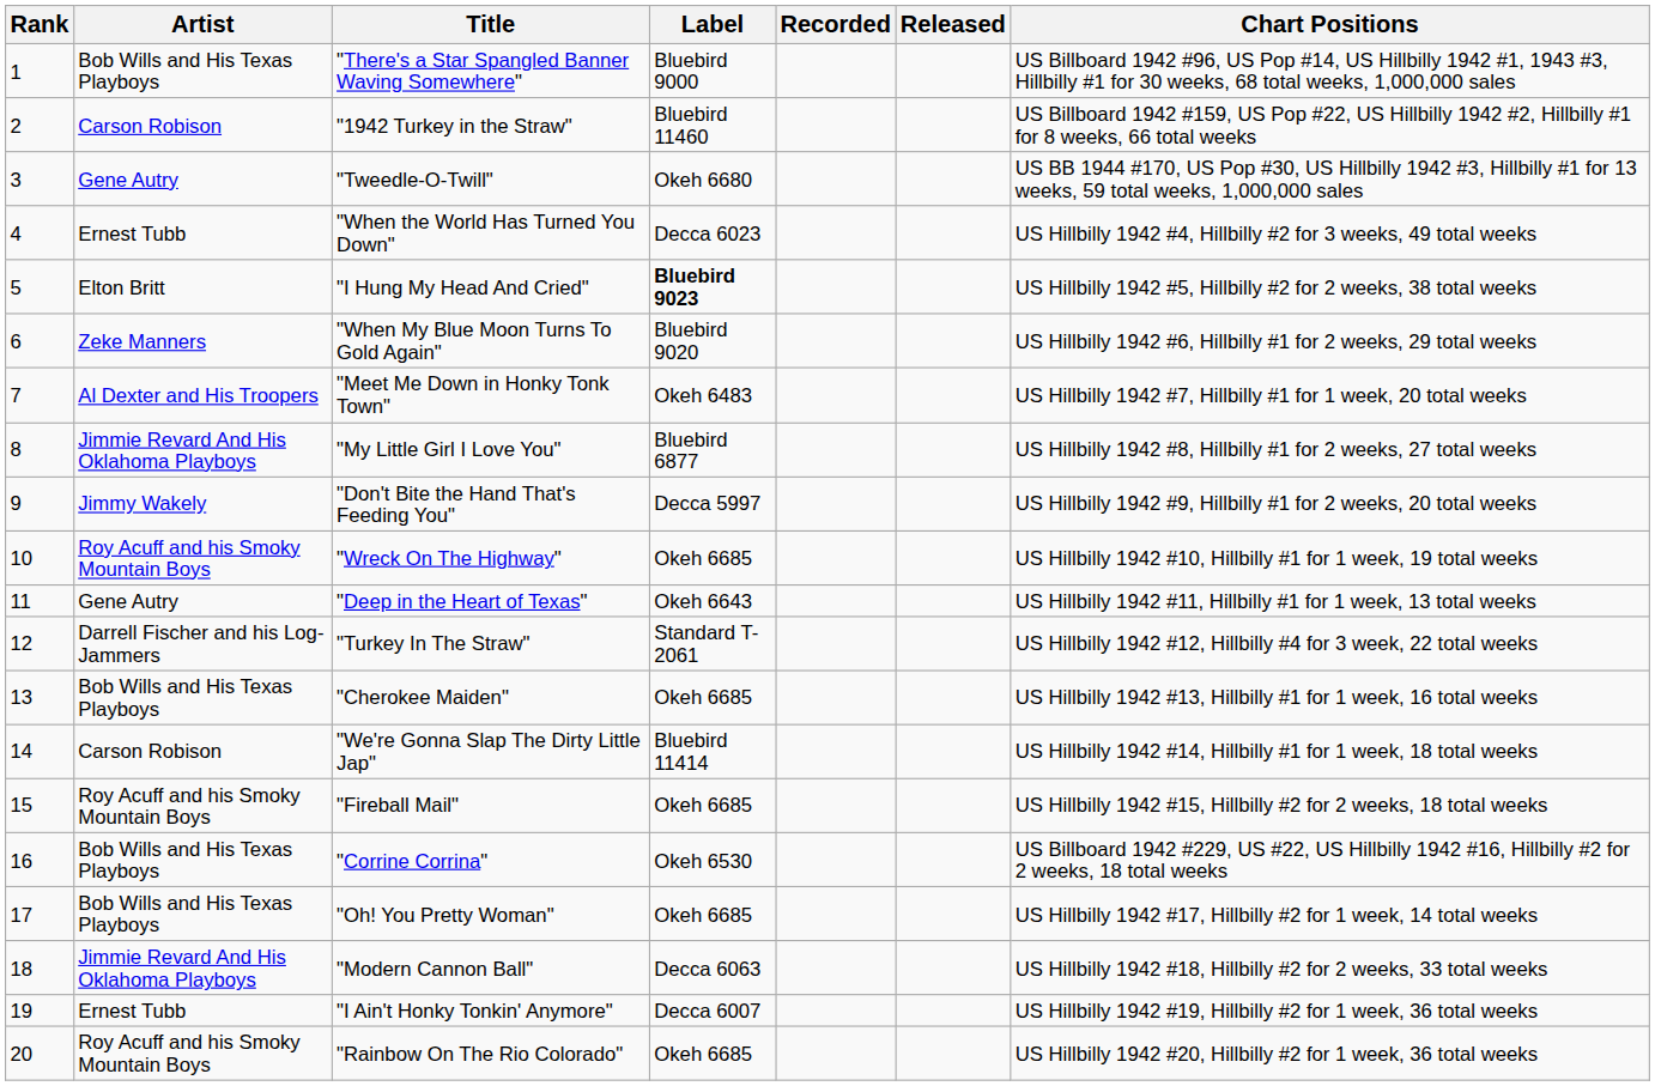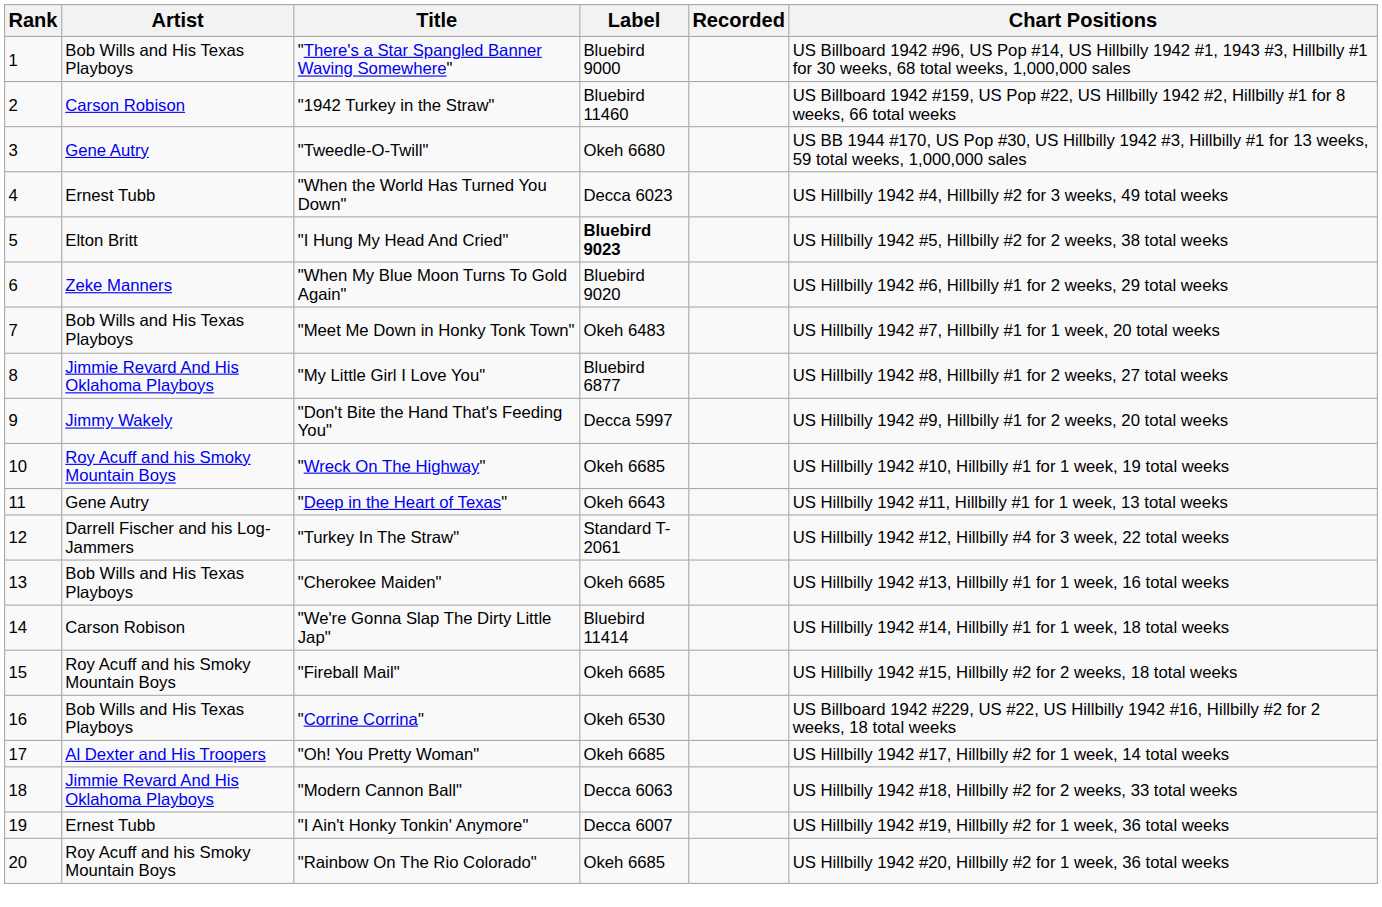 <table class="wikitable" style="font-size:95%;">
 <tr>
 <th><big>Rank</big></th>
 <th><big>Artist</big></th>
 <th><big>Title</big></th>
 <th><big>Label</big></th>
 <th><big>Recorded</big></th>
-<th><big>Released</big></th>
 <th><big>Chart Positions</big></th>
 </tr>
 <tr>
 <td>1</td>
 <td>Bob Wills and His Texas Playboys</td>
 <td>"<a href='#'>There's a Star Spangled Banner Waving Somewhere</a>"</td>
 <td>Bluebird 9000</td>
-<td></td>
 <td></td>
 <td>US Billboard 1942 #96, US Pop #14, US Hillbilly 1942 #1, 1943 #3, Hillbilly #1 for 30 weeks, 68 total weeks, 1,000,000 sales</td>
 </tr>
 <tr>
 <td>2</td>
 <td><a href='#'>Carson Robison</a></td>
 <td>"1942 Turkey in the Straw"</td>
 <td>Bluebird 11460</td>
 <td></td>
-<td></td>
 <td>US Billboard 1942 #159, US Pop #22, US Hillbilly 1942 #2, Hillbilly #1 for 8 weeks, 66 total weeks</td>
 </tr>
 <tr>
 <td>3</td>
 <td><a href='#'>Gene Autry</a></td>
 <td>"Tweedle-O-Twill"</td>
 <td>Okeh 6680</td>
-<td></td>
 <td></td>
 <td>US BB 1944 #170, US Pop #30, US Hillbilly 1942 #3, Hillbilly #1 for 13 weeks, 59 total weeks, 1,000,000 sales</td>
 </tr>
 <tr>
 <td>4</td>
 <td>Ernest Tubb</td>
 <td>"When the World Has Turned You Down"</td>
 <td>Decca 6023</td>
 <td></td>
-<td></td>
 <td>US Hillbilly 1942 #4, Hillbilly #2 for 3 weeks, 49 total weeks</td>
 </tr>
 <tr>
 <td>5</td>
 <td>Elton Britt</td>
 <td>"I Hung My Head And Cried"</td>
 <td><strong>Bluebird 9023</strong></td>
-<td></td>
 <td></td>
 <td>US Hillbilly 1942 #5, Hillbilly #2 for 2 weeks, 38 total weeks</td>
 </tr>
 <tr>
 <td>6</td>
 <td><a href='#'>Zeke Manners</a></td>
 <td>"When My Blue Moon Turns To Gold Again"</td>
 <td>Bluebird 9020</td>
 <td></td>
-<td></td>
 <td>US Hillbilly 1942 #6, Hillbilly #1 for 2 weeks, 29 total weeks</td>
 </tr>
 <tr>
 <td>7</td>
-<td><a href='#'>Al Dexter and His Troopers</a></td>
+<td>Bob Wills and His Texas Playboys</td>
 <td>"Meet Me Down in Honky Tonk Town"</td>
 <td>Okeh 6483</td>
-<td></td>
 <td></td>
 <td>US Hillbilly 1942 #7, Hillbilly #1 for 1 week, 20 total weeks</td>
 </tr>
 <tr>
 <td>8</td>
 <td><a href='#'>Jimmie Revard And His Oklahoma Playboys</a></td>
 <td>"My Little Girl I Love You"</td>
 <td>Bluebird 6877</td>
 <td></td>
-<td></td>
 <td>US Hillbilly 1942 #8, Hillbilly #1 for 2 weeks, 27 total weeks</td>
 </tr>
 <tr>
 <td>9</td>
 <td><a href='#'>Jimmy Wakely</a></td>
 <td>"Don't Bite the Hand That's Feeding You"</td>
 <td>Decca 5997</td>
-<td></td>
 <td></td>
 <td>US Hillbilly 1942 #9, Hillbilly #1 for 2 weeks, 20 total weeks</td>
 </tr>
 <tr>
 <td>10</td>
 <td><a href='#'>Roy Acuff and his Smoky Mountain Boys</a></td>
 <td>"<a href='#'>Wreck On The Highway</a>"</td>
 <td>Okeh 6685</td>
 <td></td>
-<td></td>
 <td>US Hillbilly 1942 #10, Hillbilly #1 for 1 week, 19 total weeks</td>
 </tr>
 <tr>
 <td>11</td>
 <td>Gene Autry</td>
 <td>"<a href='#'>Deep in the Heart of Texas</a>"</td>
 <td>Okeh 6643</td>
-<td></td>
 <td></td>
 <td>US Hillbilly 1942 #11, Hillbilly #1 for 1 week, 13 total weeks</td>
 </tr>
 <tr>
 <td>12</td>
 <td>Darrell Fischer and his Log-Jammers</td>
 <td>"Turkey In The Straw"</td>
 <td>Standard T-2061</td>
 <td></td>
-<td></td>
 <td>US Hillbilly 1942 #12, Hillbilly #4 for 3 week, 22 total weeks</td>
 </tr>
 <tr>
 <td>13</td>
 <td>Bob Wills and His Texas Playboys</td>
 <td>"Cherokee Maiden"</td>
 <td>Okeh 6685</td>
-<td></td>
 <td></td>
 <td>US Hillbilly 1942 #13, Hillbilly #1 for 1 week, 16 total weeks</td>
 </tr>
 <tr>
 <td>14</td>
 <td>Carson Robison</td>
 <td>"We're Gonna Slap The Dirty Little Jap"</td>
 <td>Bluebird 11414</td>
 <td></td>
-<td></td>
 <td>US Hillbilly 1942 #14, Hillbilly #1 for 1 week, 18 total weeks</td>
 </tr>
 <tr>
 <td>15</td>
 <td>Roy Acuff and his Smoky Mountain Boys</td>
 <td>"Fireball Mail"</td>
 <td>Okeh 6685</td>
-<td></td>
 <td></td>
 <td>US Hillbilly 1942 #15, Hillbilly #2 for 2 weeks, 18 total weeks</td>
 </tr>
 <tr>
 <td>16</td>
 <td>Bob Wills and His Texas Playboys</td>
 <td>"<a href='#'>Corrine Corrina</a>"</td>
 <td>Okeh 6530</td>
 <td></td>
-<td></td>
 <td>US Billboard 1942 #229, US #22, US Hillbilly 1942 #16, Hillbilly #2 for 2 weeks, 18 total weeks</td>
 </tr>
 <tr>
 <td>17</td>
-<td>Bob Wills and His Texas Playboys</td>
+<td><a href='#'>Al Dexter and His Troopers</a></td>
 <td>"Oh! You Pretty Woman"</td>
 <td>Okeh 6685</td>
-<td></td>
 <td></td>
 <td>US Hillbilly 1942 #17, Hillbilly #2 for 1 week, 14 total weeks</td>
 </tr>
 <tr>
 <td>18</td>
 <td><a href='#'>Jimmie Revard And His Oklahoma Playboys</a></td>
 <td>"Modern Cannon Ball"</td>
 <td>Decca 6063</td>
 <td></td>
-<td></td>
 <td>US Hillbilly 1942 #18, Hillbilly #2 for 2 weeks, 33 total weeks</td>
 </tr>
 <tr>
 <td>19</td>
 <td>Ernest Tubb</td>
 <td>"I Ain't Honky Tonkin' Anymore"</td>
 <td>Decca 6007</td>
-<td></td>
 <td></td>
 <td>US Hillbilly 1942 #19, Hillbilly #2 for 1 week, 36 total weeks</td>
 </tr>
 <tr>
 <td>20</td>
 <td>Roy Acuff and his Smoky Mountain Boys</td>
 <td>"Rainbow On The Rio Colorado"</td>
 <td>Okeh 6685</td>
 <td></td>
-<td></td>
 <td>US Hillbilly 1942 #20, Hillbilly #2 for 1 week, 36 total weeks</td>
 </tr>
 </table>
